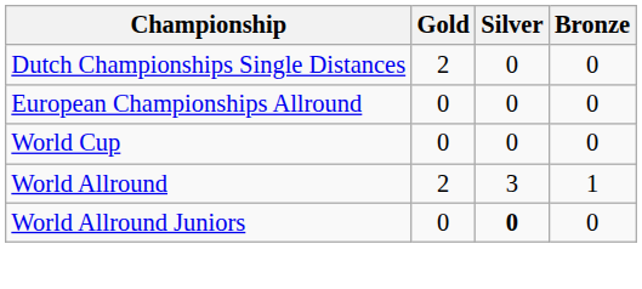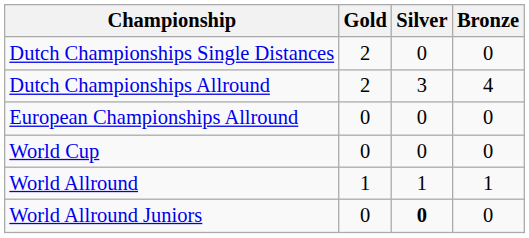 <table class="wikitable">
 <tr>
 <th>Championship</th>
 <th>Gold <br> </th>
 <th>Silver <br> </th>
 <th>Bronze <br> </th>
 </tr>
 <tr>
 <td><a href='#'>Dutch Championships Single Distances</a></td>
 <td style="text-align:center">2</td>
 <td style="text-align:center">0</td>
 <td style="text-align:center">0</td>
+</tr>
+<tr>
+<td><a href='#'>Dutch Championships Allround</a></td>
+<td style="text-align:center">2</td>
+<td style="text-align:center">3</td>
+<td style="text-align:center">4</td>
 </tr>
 <tr>
 <td><a href='#'>European Championships Allround</a></td>
 <td style="text-align:center">0</td>
 <td style="text-align:center">0</td>
 <td style="text-align:center">0</td>
 </tr>
 <tr>
 <td><a href='#'>World Cup</a></td>
 <td style="text-align:center">0</td>
 <td style="text-align:center">0</td>
 <td style="text-align:center">0</td>
 </tr>
 <tr>
 <td><a href='#'>World Allround</a></td>
-<td style="text-align:center">2</td>
-<td style="text-align:center">3</td>
+<td style="text-align:center">1</td>
+<td style="text-align:center">1</td>
 <td style="text-align:center">1</td>
 </tr>
 <tr>
 <td><a href='#'>World Allround Juniors</a></td>
 <td style="text-align:center">0</td>
 <td style="text-align:center"><strong>0</strong></td>
 <td style="text-align:center">0</td>
 </tr>
 </table>
